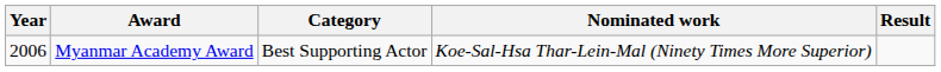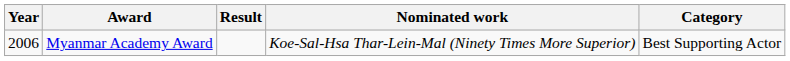 <table class="wikitable" style="font-size: 95%">
 <tr>
 <th>Year</th>
 <th>Award</th>
+<th>Result</th>
+<th>Nominated work</th>
 <th>Category</th>
-<th>Nominated work</th>
-<th>Result</th>
 </tr>
 <tr>
 <td>2006</td>
 <td><a href='#'>Myanmar Academy Award</a></td>
+<td></td>
+<td><em>Koe-Sal-Hsa Thar-Lein-Mal (Ninety Times More Superior)</em></td>
 <td>Best Supporting Actor</td>
-<td><em>Koe-Sal-Hsa Thar-Lein-Mal (Ninety Times More Superior)</em></td>
-<td></td>
 </tr>
 </table>
